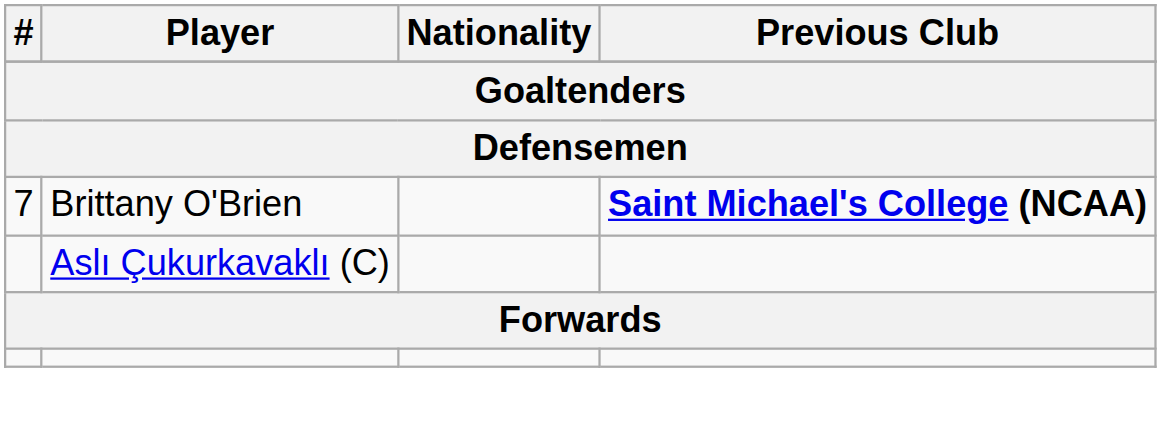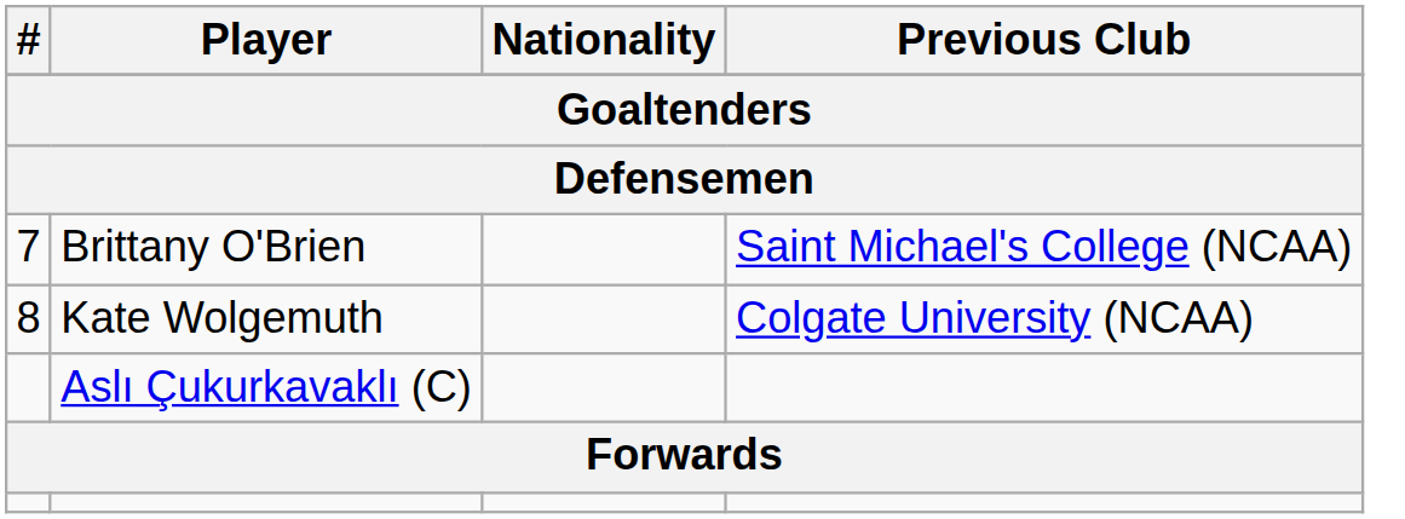 <table class="wikitable">
 <tr>
 <th>#</th>
 <th>Player</th>
 <th>Nationality</th>
 <th>Previous Club</th>
 </tr>
 <tr>
 </tr>
 <tr>
 <th colspan=4>Goaltenders</th>
 </tr>
 <tr>
 <th colspan=4>Defensemen</th>
 </tr>
 <tr>
 <td>7</td>
 <td>Brittany O'Brien</td>
 <td></td>
-<td><strong><a href='#'>Saint Michael's College</a> (NCAA)</strong></td>
+<td><a href='#'>Saint Michael's College</a> (NCAA)</td>
+</tr>
+<tr>
+<td>8</td>
+<td>Kate Wolgemuth</td>
+<td></td>
+<td><a href='#'>Colgate University</a> (NCAA)</td>
 </tr>
 <tr>
 <td></td>
 <td><a href='#'>Aslı Çukurkavaklı</a> (C)</td>
 <td></td>
 <td></td>
 </tr>
 <tr>
 <th colspan=4>Forwards</th>
 </tr>
 <tr>
 <td></td>
 <td></td>
 <td></td>
 <td></td>
 </tr>
 </table>
